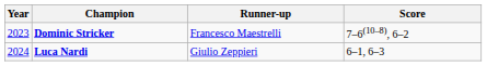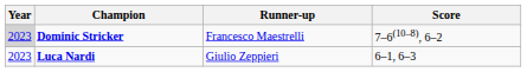 <table class="wikitable" style="font-size:90%">
 <tr>
 <th>Year</th>
 <th style="width:200px;">Champion</th>
 <th style="width:200px;">Runner-up</th>
 <th style="width:175px;">Score</th>
 </tr>
 <tr>
-<td><a href='#'>2023</a></td>
+<td style="background: lightgrey;"><a href='#'>2023</a></td>
 <td> <strong><a href='#'>Dominic Stricker</a></strong></td>
 <td> <a href='#'>Francesco Maestrelli</a></td>
 <td>7–6<sup>(10–8)</sup>, 6–2</td>
 </tr>
 <tr>
-<td><a href='#'>2024</a></td>
+<td><a href='#'>2023</a></td>
 <td> <strong><a href='#'>Luca Nardi</a></strong></td>
 <td> <a href='#'>Giulio Zeppieri</a></td>
 <td>6–1, 6–3</td>
 </tr>
 </table>
